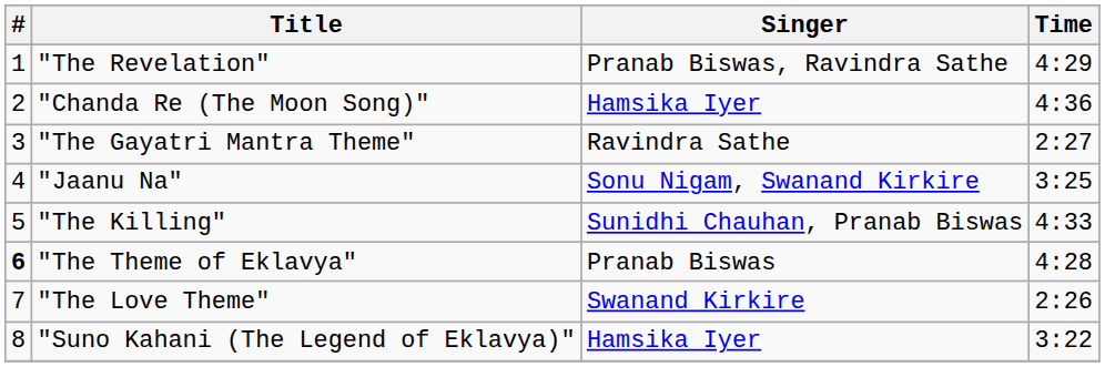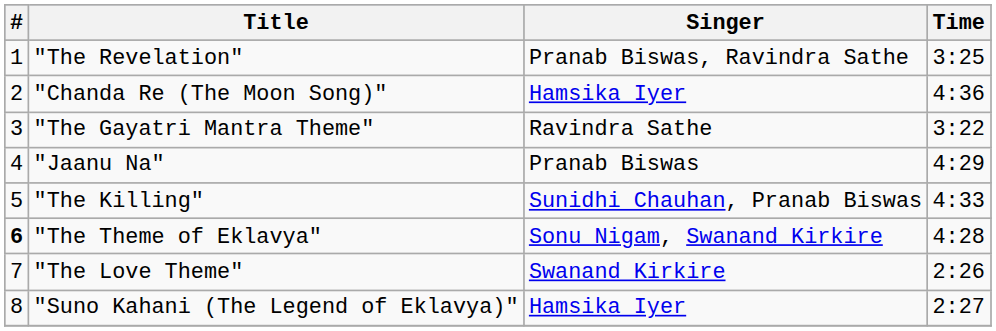 <table class="wikitable">
 <tr bgcolor="#d1e4fd"sdfsdfsd>
 <th>#</th>
 <th>Title</th>
 <th>Singer</th>
 <th>Time</th>
 </tr>
 <tr>
 <td>1</td>
 <td>"The Revelation"</td>
 <td>Pranab Biswas, Ravindra Sathe</td>
-<td>4:29</td>
+<td>3:25</td>
 </tr>
 <tr>
 <td>2</td>
 <td>"Chanda Re (The Moon Song)"</td>
 <td><a href='#'>Hamsika Iyer</a></td>
 <td>4:36</td>
 </tr>
 <tr>
 <td>3</td>
 <td>"The Gayatri Mantra Theme"</td>
 <td>Ravindra Sathe</td>
-<td>2:27</td>
+<td>3:22</td>
 </tr>
 <tr>
 <td>4</td>
 <td>"Jaanu Na"</td>
-<td><a href='#'>Sonu Nigam</a>, <a href='#'>Swanand Kirkire</a></td>
-<td>3:25</td>
+<td>Pranab Biswas</td>
+<td>4:29</td>
 </tr>
 <tr>
 <td>5</td>
 <td>"The Killing"</td>
 <td><a href='#'>Sunidhi Chauhan</a>, Pranab Biswas</td>
 <td>4:33</td>
 </tr>
 <tr>
 <td><strong>6</strong></td>
 <td>"The Theme of Eklavya"</td>
-<td>Pranab Biswas</td>
+<td><a href='#'>Sonu Nigam</a>, <a href='#'>Swanand Kirkire</a></td>
 <td>4:28</td>
 </tr>
 <tr>
 <td>7</td>
 <td>"The Love Theme"</td>
 <td><a href='#'>Swanand Kirkire</a></td>
 <td>2:26</td>
 </tr>
 <tr>
 <td>8</td>
 <td>"Suno Kahani (The Legend of Eklavya)"</td>
 <td><a href='#'>Hamsika Iyer</a></td>
-<td>3:22</td>
+<td>2:27</td>
 </tr>
 <tr>
 </tr>
 </table>
